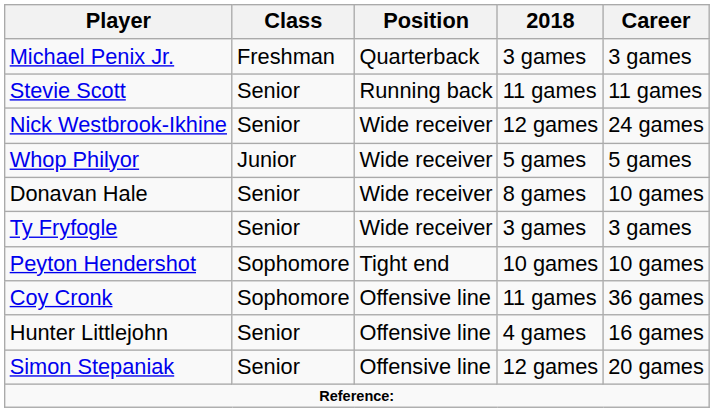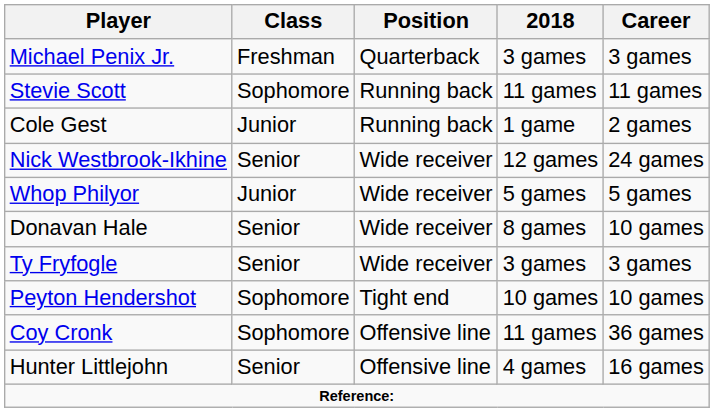 <table class="wikitable" border="1">
 <tr>
 <th>Player</th>
 <th>Class</th>
 <th>Position</th>
 <th>2018</th>
 <th>Career</th>
 </tr>
 <tr>
 <td><a href='#'>Michael Penix Jr.</a></td>
 <td>Freshman </td>
 <td>Quarterback</td>
 <td>3 games</td>
 <td>3 games</td>
 </tr>
 <tr>
 <td><a href='#'>Stevie Scott</a></td>
-<td>Senior</td>
+<td>Sophomore</td>
 <td>Running back</td>
 <td>11 games</td>
 <td>11 games</td>
+</tr>
+<tr>
+<td>Cole Gest</td>
+<td>Junior </td>
+<td>Running back</td>
+<td>1 game</td>
+<td>2 games</td>
 </tr>
 <tr>
 <td><a href='#'>Nick Westbrook-Ikhine</a></td>
 <td>Senior </td>
 <td>Wide receiver</td>
 <td>12 games</td>
 <td>24 games</td>
 </tr>
 <tr>
 <td><a href='#'>Whop Philyor</a></td>
 <td>Junior</td>
 <td>Wide receiver</td>
 <td>5 games</td>
 <td>5 games</td>
 </tr>
 <tr>
 <td>Donavan Hale</td>
 <td>Senior </td>
 <td>Wide receiver</td>
 <td>8 games</td>
 <td>10 games</td>
 </tr>
 <tr>
 <td><a href='#'>Ty Fryfogle</a></td>
 <td>Senior </td>
 <td>Wide receiver</td>
 <td>3 games</td>
 <td>3 games</td>
 </tr>
 <tr>
 <td><a href='#'>Peyton Hendershot</a></td>
 <td>Sophomore </td>
 <td>Tight end</td>
 <td>10 games</td>
 <td>10 games</td>
 </tr>
 <tr>
 <td><a href='#'>Coy Cronk</a></td>
 <td>Sophomore </td>
 <td>Offensive line</td>
 <td>11 games</td>
 <td>36 games</td>
 </tr>
 <tr>
 <td>Hunter Littlejohn</td>
 <td>Senior </td>
 <td>Offensive line</td>
 <td>4 games</td>
 <td>16 games</td>
 </tr>
 <tr>
-<td><a href='#'>Simon Stepaniak</a></td>
-<td>Senior </td>
-<td>Offensive line</td>
-<td>12 games</td>
-<td>20 games</td>
-</tr>
-<tr>
 <td colspan="5"  style="font-size:8pt; text-align:center;"><strong>Reference:</strong></td>
 </tr>
 </table>
